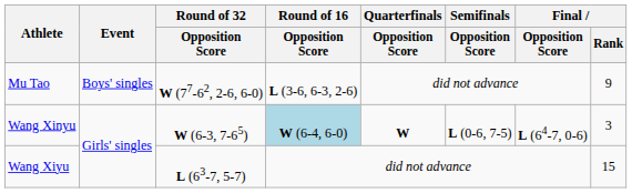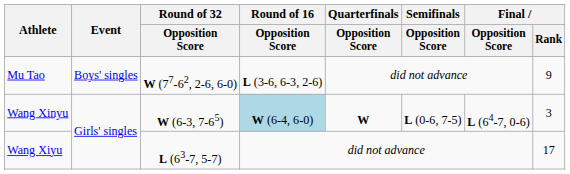 <table class=wikitable style="font-size:90%">
 <tr>
 <th rowspan=2>Athlete</th>
 <th rowspan=2>Event</th>
 <th>Round of 32</th>
 <th>Round of 16</th>
 <th>Quarterfinals</th>
 <th>Semifinals</th>
 <th colspan=2>Final / </th>
 </tr>
 <tr style="font-size:95%">
 <th>Opposition<br>Score</th>
 <th>Opposition<br>Score</th>
 <th>Opposition<br>Score</th>
 <th>Opposition<br>Score</th>
 <th>Opposition<br>Score</th>
 <th>Rank</th>
 </tr>
 <tr align=center>
 <td align=left><a href='#'>Mu Tao</a></td>
 <td align=left><a href='#'>Boys' singles</a></td>
 <td><br><strong>W</strong> (7<sup>7</sup>-6<sup>2</sup>, 2-6, 6-0)</td>
 <td><br><strong>L</strong> (3-6, 6-3, 2-6)</td>
 <td colspan=3><em>did not advance</em></td>
 <td>9</td>
 </tr>
 <tr align=center>
 <td align=left><a href='#'>Wang Xinyu</a></td>
 <td rowspan=2 align=left><a href='#'>Girls' singles</a></td>
 <td><br><strong>W</strong> (6-3, 7-6<sup>5</sup>)</td>
 <td style="background: lightblue;"><br><strong>W</strong> (6-4, 6-0)</td>
 <td><br><strong>W</strong> </td>
 <td><br><strong>L</strong> (0-6, 7-5)</td>
 <td><br><strong>L</strong> (6<sup>4</sup>-7, 0-6)</td>
 <td>3</td>
 </tr>
 <tr align=center>
 <td align=left><a href='#'>Wang Xiyu</a></td>
 <td><br><strong>L</strong> (6<sup>3</sup>-7, 5-7)</td>
 <td colspan=4><em>did not advance</em></td>
-<td>15</td>
+<td>17</td>
 </tr>
 </table>
